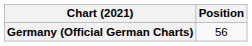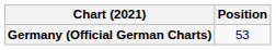 <table class="wikitable plainrowheaders" style="text-align:center">
 <tr>
 <th scope="col">Chart (2021)</th>
 <th scope="col">Position</th>
 </tr>
 <tr>
 <th scope="row">Germany (Official German Charts)</th>
-<td>56</td>
+<td>53</td>
 </tr>
 </table>
